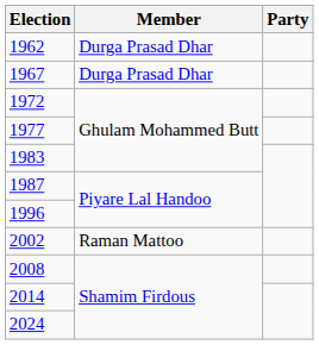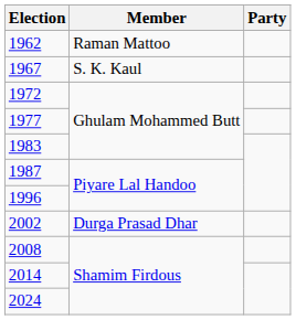 <table class="wikitable sortable">
 <tr>
 <th>Election</th>
 <th>Member</th>
 <th colspan=2>Party</th>
 </tr>
 <tr>
 <td><a href='#'>1962</a></td>
-<td><a href='#'>Durga Prasad Dhar</a></td>
+<td>Raman Mattoo</td>
 <td></td>
 </tr>
 <tr>
 <td><a href='#'>1967</a></td>
-<td><a href='#'>Durga Prasad Dhar</a></td>
+<td>S. K. Kaul</td>
 <td></td>
 </tr>
 <tr>
 <td><a href='#'>1972</a></td>
 <td rowspan=3>Ghulam Mohammed Butt</td>
 <td></td>
 </tr>
 <tr>
 <td><a href='#'>1977</a></td>
 <td></td>
 </tr>
 <tr>
 <td><a href='#'>1983</a></td>
 </tr>
 <tr>
 <td><a href='#'>1987</a></td>
 <td rowspan=2><a href='#'>Piyare Lal Handoo</a></td>
 </tr>
 <tr>
 <td><a href='#'>1996</a></td>
 </tr>
 <tr>
 <td><a href='#'>2002</a></td>
-<td>Raman Mattoo</td>
+<td><a href='#'>Durga Prasad Dhar</a></td>
 <td></td>
 </tr>
 <tr>
 <td><a href='#'>2008</a></td>
 <td rowspan=3><a href='#'>Shamim Firdous</a></td>
 <td></td>
 </tr>
 <tr>
 <td><a href='#'>2014</a></td>
 </tr>
 <tr>
 <td><a href='#'>2024</a></td>
 </tr>
 </table>
